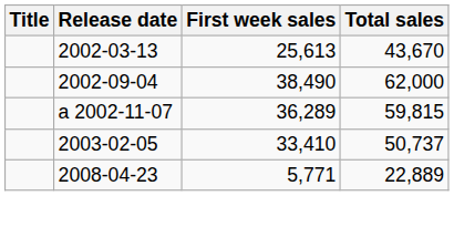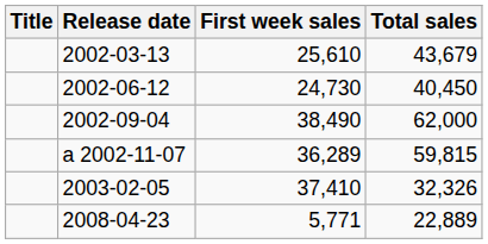 <table class="wikitable">
 <tr>
 <th>Title</th>
 <th>Release date</th>
 <th>First week sales</th>
 <th>Total sales</th>
 </tr>
 <tr>
 <td></td>
 <td>2002-03-13</td>
-<td style="text-align:right;">25,613</td>
-<td style="text-align:right;">43,670</td>
+<td style="text-align:right;">25,610</td>
+<td style="text-align:right;">43,679</td>
+</tr>
+<tr>
+<td></td>
+<td>2002-06-12</td>
+<td style="text-align:right;">24,730</td>
+<td style="text-align:right;">40,450</td>
 </tr>
 <tr>
 <td></td>
 <td>2002-09-04</td>
 <td style="text-align:right;">38,490</td>
 <td style="text-align:right;">62,000</td>
 </tr>
 <tr>
 <td></td>
 <td>a 2002-11-07</td>
 <td style="text-align:right;">36,289</td>
 <td style="text-align:right;">59,815</td>
 </tr>
 <tr>
 <td></td>
 <td>2003-02-05</td>
-<td style="text-align:right;">33,410</td>
-<td style="text-align:right;">50,737</td>
+<td style="text-align:right;">37,410</td>
+<td style="text-align:right;">32,326</td>
 </tr>
 <tr>
 <td></td>
 <td>2008-04-23</td>
 <td style="text-align:right;">5,771</td>
 <td style="text-align:right;">22,889</td>
 </tr>
 </table>
